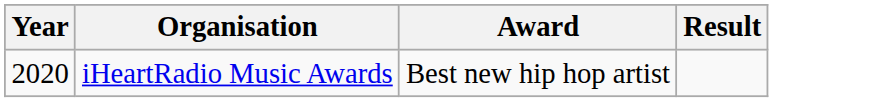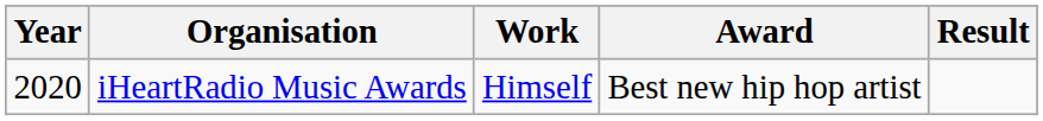 <table class="wikitable sortable plainrowheaders">
 <tr>
 <th scope="col">Year</th>
 <th scope="col">Organisation</th>
+<th scope="col">Work</th>
 <th scope="col">Award</th>
 <th scope="col">Result</th>
 </tr>
 <tr>
 <td scope="row"rowspan="1">2020</td>
 <td><a href='#'>iHeartRadio Music Awards</a></td>
+<td><a href='#'>Himself</a></td>
 <td>Best new hip hop artist</td>
 <td></td>
 </tr>
 </table>
